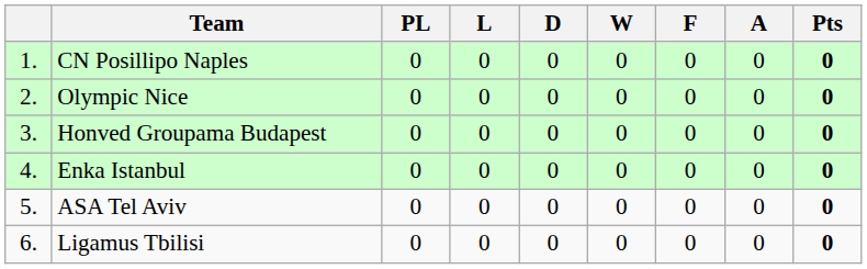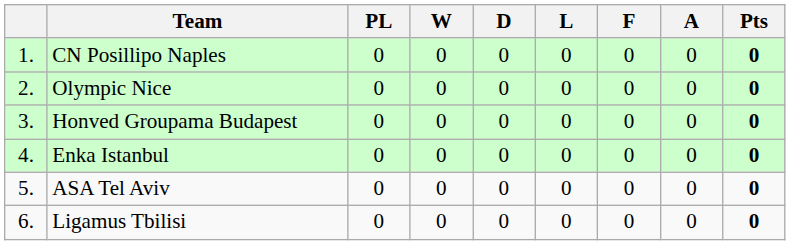 <table class="wikitable" border="1" style="text-align:center">
 <tr>
 <th width=25></th>
 <th width=220>Team</th>
 <th width=40>PL</th>
+<th width=40>W</th>
+<th width=40>D</th>
 <th width=40>L</th>
-<th width=40>D</th>
-<th width=40>W</th>
 <th width=40>F</th>
 <th width=40>A</th>
 <th width=40>Pts</th>
 </tr>
 <tr style="background:#cfc;">
 <td>1.</td>
 <td align=left> CN Posillipo Naples</td>
 <td>0</td>
 <td>0</td>
 <td>0</td>
 <td>0</td>
 <td>0</td>
 <td>0</td>
 <td><strong>0</strong></td>
 </tr>
 <tr style="background:#cfc;">
 <td>2.</td>
 <td align=left> Olympic Nice</td>
 <td>0</td>
 <td>0</td>
 <td>0</td>
 <td>0</td>
 <td>0</td>
 <td>0</td>
 <td><strong>0</strong></td>
 </tr>
 <tr style="background:#cfc;">
 <td>3.</td>
 <td align=left> Honved Groupama Budapest</td>
 <td>0</td>
 <td>0</td>
 <td>0</td>
 <td>0</td>
 <td>0</td>
 <td>0</td>
 <td><strong>0</strong></td>
 </tr>
 <tr style="background:#cfc;">
 <td>4.</td>
 <td align=left> Enka Istanbul</td>
 <td>0</td>
 <td>0</td>
 <td>0</td>
 <td>0</td>
 <td>0</td>
 <td>0</td>
 <td><strong>0</strong></td>
 </tr>
 <tr>
 <td>5.</td>
 <td align=left> ASA Tel Aviv</td>
 <td>0</td>
 <td>0</td>
 <td>0</td>
 <td>0</td>
 <td>0</td>
 <td>0</td>
 <td><strong>0</strong></td>
 </tr>
 <tr>
 <td>6.</td>
 <td align=left> Ligamus Tbilisi</td>
 <td>0</td>
 <td>0</td>
 <td>0</td>
 <td>0</td>
 <td>0</td>
 <td>0</td>
 <td><strong>0</strong></td>
 </tr>
 </table>
